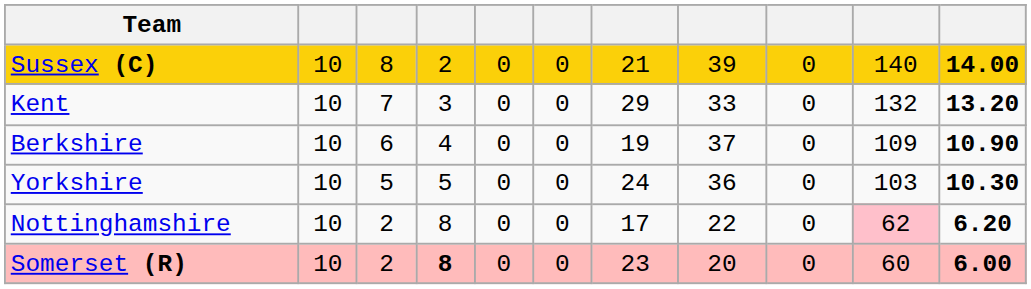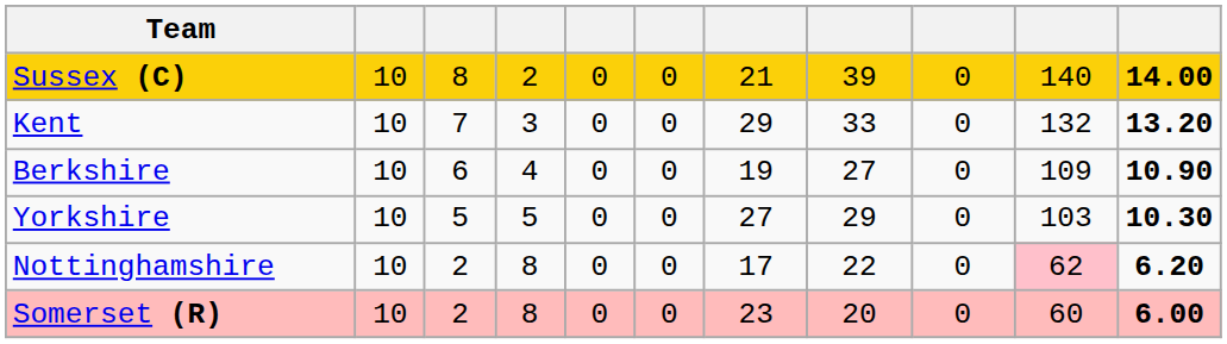 <table class="wikitable" style="text-align:center">
 <tr>
 <th width="150">Team</th>
 <th width="25"></th>
 <th width="25"></th>
 <th width="25"></th>
 <th width="25"></th>
 <th width="25"></th>
 <th width="40"></th>
 <th width="40"></th>
 <th width="40"></th>
 <th width="40"></th>
 <th width="40"></th>
 </tr>
 <tr style="background:#fbd009">
 <td style="text-align:left"><a href='#'>Sussex</a> <strong>(C)</strong></td>
 <td>10</td>
 <td>8</td>
 <td>2</td>
 <td>0</td>
 <td>0</td>
 <td>21</td>
 <td>39</td>
 <td>0</td>
 <td>140</td>
 <td><strong>14.00</strong></td>
 </tr>
 <tr>
 <td style="text-align:left"><a href='#'>Kent</a></td>
 <td>10</td>
 <td>7</td>
 <td>3</td>
 <td>0</td>
 <td>0</td>
 <td>29</td>
 <td>33</td>
 <td>0</td>
 <td>132</td>
 <td><strong>13.20</strong></td>
 </tr>
 <tr>
 <td style="text-align:left"><a href='#'>Berkshire</a></td>
 <td>10</td>
 <td>6</td>
 <td>4</td>
 <td>0</td>
 <td>0</td>
 <td>19</td>
-<td>37</td>
+<td>27</td>
 <td>0</td>
 <td>109</td>
 <td><strong>10.90</strong></td>
 </tr>
 <tr>
 <td style="text-align:left"><a href='#'>Yorkshire</a></td>
 <td>10</td>
 <td>5</td>
 <td>5</td>
 <td>0</td>
 <td>0</td>
-<td>24</td>
-<td>36</td>
+<td>27</td>
+<td>29</td>
 <td>0</td>
 <td>103</td>
 <td><strong>10.30</strong></td>
 </tr>
 <tr>
 <td style="text-align:left"><a href='#'>Nottinghamshire</a></td>
 <td>10</td>
 <td>2</td>
 <td>8</td>
 <td>0</td>
 <td>0</td>
 <td>17</td>
 <td>22</td>
 <td>0</td>
 <td style="background: pink;">62</td>
 <td><strong>6.20</strong></td>
 </tr>
 <tr style="background:#FFBBBB">
 <td style="text-align:left"><a href='#'>Somerset</a> <strong>(R)</strong></td>
 <td>10</td>
 <td>2</td>
-<td><strong>8</strong></td>
+<td>8</td>
 <td>0</td>
 <td>0</td>
 <td>23</td>
 <td>20</td>
 <td>0</td>
 <td>60</td>
 <td><strong>6.00</strong></td>
 </tr>
 </table>
